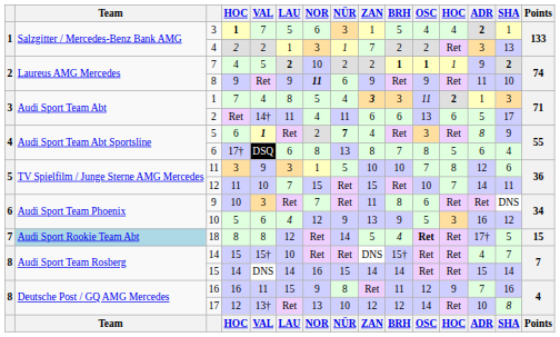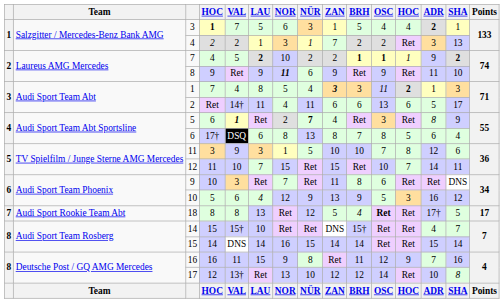 <table class="wikitable" style="font-size:85%; text-align:center">
 <tr style="background:#f9f9f9" valign="top">
 <th valign="middle"></th>
 <th valign="middle">Team</th>
 <th valign="middle"></th>
 <th><a href='#'>HOC</a><br></th>
 <th><a href='#'>VAL</a><br></th>
 <th><a href='#'>LAU</a><br></th>
 <th><a href='#'>NOR</a><br></th>
 <th><a href='#'>NÜR</a><br></th>
 <th><a href='#'>ZAN</a><br></th>
 <th><a href='#'>BRH</a><br></th>
 <th><a href='#'>OSC</a><br></th>
 <th><a href='#'>HOC</a><br></th>
 <th><a href='#'>ADR</a><br></th>
 <th><a href='#'>SHA</a><br></th>
 <th valign="middle">Points</th>
 </tr>
 <tr>
 <th rowspan=2>1</th>
 <td align="left" rowspan=2><a href='#'>Salzgitter / Mercedes-Benz Bank AMG</a></td>
 <td align="center">3</td>
 <td style="background:#FFFFBF;"><strong>1</strong></td>
 <td style="background:#DFFFDF;">7</td>
 <td style="background:#DFFFDF;">5</td>
 <td style="background:#DFFFDF;">6</td>
 <td style="background:#FFDF9F;">3</td>
 <td style="background:#FFFFBF;">1</td>
 <td style="background:#DFFFDF;">5</td>
 <td style="background:#DFFFDF;">4</td>
 <td style="background:#DFFFDF;">4</td>
 <td style="background:#DFDFDF;"><strong>2</strong></td>
 <td style="background:#FFFFBF;">1</td>
 <th rowspan=2>133</th>
 </tr>
 <tr>
 <td align="center">4</td>
 <td style="background:#DFDFDF;"><em>2</em></td>
 <td style="background:#DFDFDF;">2</td>
 <td style="background:#FFFFBF;">1</td>
 <td style="background:#FFDF9F;">3</td>
 <td style="background:#FFFFBF;"><em>1</em></td>
 <td style="background:#DFFFDF;">7</td>
 <td style="background:#DFDFDF;">2</td>
 <td style="background:#DFDFDF;">2</td>
 <td style="background:#EFCFFF;">Ret</td>
 <td style="background:#FFDF9F;">3</td>
 <td style="background:#CFCFFF;">13</td>
 </tr>
 <tr>
 <th rowspan=2>2</th>
 <td align="left" rowspan=2><a href='#'>Laureus AMG Mercedes</a></td>
 <td align="center">7</td>
 <td style="background:#DFFFDF;">4</td>
 <td style="background:#DFFFDF;">5</td>
 <td style="background:#DFDFDF;"><strong>2</strong></td>
 <td style="background:#CFCFFF;">10</td>
 <td style="background:#DFDFDF;">2</td>
 <td style="background:#DFDFDF;">2</td>
 <td style="background:#FFFFBF;"><strong>1</strong></td>
 <td style="background:#FFFFBF;"><strong>1</strong></td>
 <td style="background:#FFFFBF;"><em>1</em></td>
 <td style="background:#CFCFFF;">9</td>
 <td style="background:#DFDFDF;"><strong>2</strong></td>
 <th rowspan=2>74</th>
 </tr>
 <tr>
 <td align="center">8</td>
 <td style="background:#CFCFFF;">9</td>
 <td style="background:#EFCFFF;">Ret</td>
 <td style="background:#CFCFFF;">9</td>
 <td style="background:#CFCFFF;"><strong><em>11</em></strong></td>
 <td style="background:#DFFFDF;">6</td>
 <td style="background:#CFCFFF;">9</td>
 <td style="background:#EFCFFF;">Ret</td>
 <td style="background:#CFCFFF;">9</td>
 <td style="background:#EFCFFF;">Ret</td>
 <td style="background:#CFCFFF;">11</td>
 <td style="background:#CFCFFF;">10</td>
 </tr>
 <tr>
 <th rowspan=2>3</th>
 <td align="left" rowspan=2><a href='#'>Audi Sport Team Abt</a></td>
 <td align="center">1</td>
 <td style="background:#DFFFDF;">7</td>
 <td style="background:#DFFFDF;">4</td>
 <td style="background:#DFFFDF;">8</td>
 <td style="background:#DFFFDF;">5</td>
 <td style="background:#DFFFDF;">4</td>
 <td style="background:#FFDF9F;"><strong><em>3</em></strong></td>
 <td style="background:#FFDF9F;">3</td>
 <td style="background:#CFCFFF;"><em>11</em></td>
 <td style="background:#DFDFDF;"><strong>2</strong></td>
 <td style="background:#FFFFBF;">1</td>
 <td style="background:#FFDF9F;">3</td>
 <th rowspan=2>71</th>
 </tr>
 <tr>
 <td align="center">2</td>
 <td style="background:#EFCFFF;">Ret</td>
 <td style="background:#CFCFFF;">14†</td>
 <td style="background:#CFCFFF;">11</td>
 <td style="background:#DFFFDF;">4</td>
 <td style="background:#CFCFFF;">11</td>
 <td style="background:#DFFFDF;">6</td>
 <td style="background:#DFFFDF;">6</td>
 <td style="background:#CFCFFF;">13</td>
 <td style="background:#DFFFDF;">6</td>
 <td style="background:#DFFFDF;">5</td>
 <td style="background:#CFCFFF;">17</td>
 </tr>
 <tr>
 <th rowspan=2>4</th>
 <td align="left" rowspan=2><a href='#'>Audi Sport Team Abt Sportsline</a></td>
 <td align="center">5</td>
 <td style="background:#DFFFDF;">6</td>
 <td style="background:#FFFFBF;"><strong><em>1</em></strong></td>
 <td style="background:#EFCFFF;">Ret</td>
 <td style="background:#DFDFDF;">2</td>
 <td style="background:#DFFFDF;"><strong>7</strong></td>
 <td style="background:#DFFFDF;">4</td>
 <td style="background:#EFCFFF;">Ret</td>
 <td style="background:#FFDF9F;">3</td>
 <td style="background:#EFCFFF;">Ret</td>
 <td style="background:#DFFFDF;"><em>8</em></td>
 <td style="background:#CFCFFF;">9</td>
 <th rowspan=2>55</th>
 </tr>
 <tr>
 <td align="center">6</td>
 <td style="background:#CFCFFF;">17†</td>
 <td style="background:black; color:white;">DSQ</td>
 <td style="background:#DFFFDF;">6</td>
 <td style="background:#DFFFDF;">8</td>
 <td style="background:#CFCFFF;">13</td>
 <td style="background:#DFFFDF;">8</td>
 <td style="background:#DFFFDF;">7</td>
 <td style="background:#DFFFDF;">8</td>
 <td style="background:#DFFFDF;">5</td>
 <td style="background:#DFFFDF;">6</td>
 <td style="background:#DFFFDF;">4</td>
 </tr>
 <tr>
 <th rowspan=2>5</th>
 <td align="left" rowspan=2><a href='#'>TV Spielfilm / Junge Sterne AMG Mercedes</a></td>
 <td align="center">11</td>
 <td style="background:#FFDF9F;">3</td>
 <td style="background:#CFCFFF;">9</td>
 <td style="background:#FFDF9F;">3</td>
 <td style="background:#FFFFBF;">1</td>
 <td style="background:#DFFFDF;">5</td>
 <td style="background:#CFCFFF;">10</td>
 <td style="background:#CFCFFF;">10</td>
 <td style="background:#DFFFDF;">7</td>
 <td style="background:#DFFFDF;">8</td>
 <td style="background:#CFCFFF;">12</td>
 <td style="background:#DFFFDF;">6</td>
 <th rowspan=2>36</th>
 </tr>
 <tr>
 <td align="center">12</td>
 <td style="background:#CFCFFF;">11</td>
 <td style="background:#CFCFFF;">10</td>
 <td style="background:#DFFFDF;">7</td>
 <td style="background:#CFCFFF;">15</td>
 <td style="background:#EFCFFF;">Ret</td>
 <td style="background:#CFCFFF;">15</td>
 <td style="background:#EFCFFF;">Ret</td>
 <td style="background:#CFCFFF;">10</td>
 <td style="background:#DFFFDF;">7</td>
 <td style="background:#CFCFFF;">14</td>
 <td style="background:#CFCFFF;">11</td>
 </tr>
 <tr>
 <th rowspan=2>6</th>
 <td align="left" rowspan=2><a href='#'>Audi Sport Team Phoenix</a></td>
 <td align="center">9</td>
 <td style="background:#CFCFFF;">10</td>
 <td style="background:#FFDF9F;">3</td>
 <td style="background:#EFCFFF;">Ret</td>
 <td style="background:#DFFFDF;">7</td>
 <td style="background:#EFCFFF;">Ret</td>
 <td style="background:#CFCFFF;">11</td>
 <td style="background:#DFFFDF;">8</td>
 <td style="background:#DFFFDF;">6</td>
 <td style="background:#EFCFFF;">Ret</td>
 <td style="background:#EFCFFF;">Ret</td>
 <td style="background:#FFFFFF;">DNS</td>
 <th rowspan=2>34</th>
 </tr>
 <tr>
 <td align="center">10</td>
 <td style="background:#DFFFDF;">5</td>
 <td style="background:#DFFFDF;">6</td>
 <td style="background:#DFFFDF;"><em>4</em></td>
 <td style="background:#CFCFFF;">12</td>
 <td style="background:#CFCFFF;">9</td>
 <td style="background:#CFCFFF;">13</td>
 <td style="background:#CFCFFF;">9</td>
 <td style="background:#DFFFDF;">5</td>
 <td style="background:#FFDF9F;">3</td>
 <td style="background:#CFCFFF;">16</td>
 <td style="background:#CFCFFF;">12</td>
 </tr>
 <tr>
 <th>7</th>
-<td align=left style="background: lightblue;"><a href='#'>Audi Sport Rookie Team Abt</a></td>
+<td align=left><a href='#'>Audi Sport Rookie Team Abt</a></td>
 <td align="center">18</td>
 <td style="background:#DFFFDF;">8</td>
 <td style="background:#DFFFDF;">8</td>
+<td style="background:#CFCFFF;">13</td>
+<td style="background:#EFCFFF;">Ret</td>
 <td style="background:#CFCFFF;">12</td>
-<td style="background:#EFCFFF;">Ret</td>
-<td style="background:#CFCFFF;">14</td>
 <td style="background:#DFFFDF;">5</td>
 <td style="background:#DFFFDF;"><em>4</em></td>
 <td style="background:#EFCFFF;"><strong>Ret</strong></td>
 <td style="background:#EFCFFF;">Ret</td>
 <td style="background:#CFCFFF;">17†</td>
 <td style="background:#DFFFDF;">5</td>
-<th>15</th>
+<th>17</th>
 </tr>
 <tr>
 <th rowspan=2>8</th>
 <td align="left" rowspan=2><a href='#'>Audi Sport Team Rosberg</a></td>
 <td align="center">14</td>
 <td style="background:#CFCFFF;">15</td>
 <td style="background:#CFCFFF;">15†</td>
 <td style="background:#CFCFFF;">10</td>
 <td style="background:#EFCFFF;">Ret</td>
 <td style="background:#EFCFFF;">Ret</td>
 <td style="background:#FFFFFF;">DNS</td>
 <td style="background:#CFCFFF;">15†</td>
 <td style="background:#EFCFFF;">Ret</td>
 <td style="background:#EFCFFF;">Ret</td>
 <td style="background:#DFFFDF;">4</td>
 <td style="background:#DFFFDF;">7</td>
 <th rowspan=2>7</th>
 </tr>
 <tr>
 <td align="center">15</td>
 <td style="background:#CFCFFF;">14</td>
 <td style="background:#FFFFFF;">DNS</td>
 <td style="background:#CFCFFF;">14</td>
 <td style="background:#CFCFFF;">16</td>
 <td style="background:#CFCFFF;">15</td>
 <td style="background:#CFCFFF;">14</td>
 <td style="background:#CFCFFF;">14</td>
 <td style="background:#EFCFFF;">Ret</td>
 <td style="background:#EFCFFF;">Ret</td>
 <td style="background:#CFCFFF;">15</td>
 <td style="background:#CFCFFF;">14</td>
 </tr>
 <tr>
 <th rowspan=2>8</th>
 <td align="left" rowspan=2><a href='#'>Deutsche Post / GQ AMG Mercedes</a></td>
 <td align="center">16</td>
 <td style="background:#CFCFFF;">16</td>
 <td style="background:#CFCFFF;">11</td>
 <td style="background:#CFCFFF;">15</td>
 <td style="background:#CFCFFF;">9</td>
 <td style="background:#DFFFDF;">8</td>
 <td style="background:#EFCFFF;">Ret</td>
 <td style="background:#CFCFFF;">11</td>
 <td style="background:#CFCFFF;">12</td>
 <td style="background:#CFCFFF;">9</td>
 <td style="background:#DFFFDF;">7</td>
 <td style="background:#CFCFFF;">16</td>
 <th rowspan=2>4</th>
 </tr>
 <tr>
 <td align="center">17</td>
 <td style="background:#CFCFFF;">12</td>
 <td style="background:#CFCFFF;">13†</td>
 <td style="background:#EFCFFF;">Ret</td>
 <td style="background:#CFCFFF;">13</td>
 <td style="background:#CFCFFF;">10</td>
 <td style="background:#CFCFFF;">12</td>
 <td style="background:#CFCFFF;">12</td>
 <td style="background:#CFCFFF;">14</td>
 <td style="background:#EFCFFF;">Ret</td>
 <td style="background:#CFCFFF;">10</td>
 <td style="background:#DFFFDF;"><em>8</em></td>
 </tr>
 <tr>
 <th valign="middle"></th>
 <th valign="middle">Team</th>
 <th valign="middle"></th>
 <th><a href='#'>HOC</a><br></th>
 <th><a href='#'>VAL</a><br></th>
 <th><a href='#'>LAU</a><br></th>
 <th><a href='#'>NOR</a><br></th>
 <th><a href='#'>NÜR</a><br></th>
 <th><a href='#'>ZAN</a><br></th>
 <th><a href='#'>BRH</a><br></th>
 <th><a href='#'>OSC</a><br></th>
 <th><a href='#'>HOC</a><br></th>
 <th><a href='#'>ADR</a><br></th>
 <th><a href='#'>SHA</a><br></th>
 <th valign="middle">Points</th>
 </tr>
 </table>
